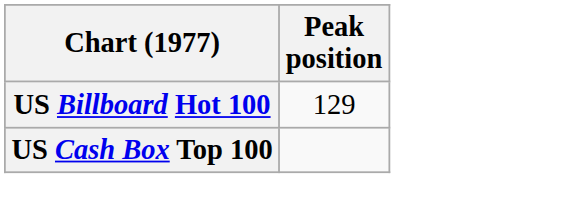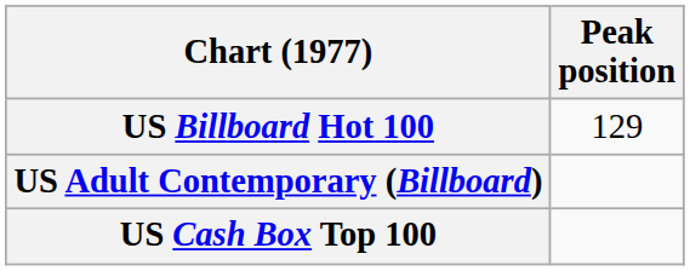 <table class="wikitable sortable plainrowheaders">
 <tr>
 <th align="left">Chart (1977)</th>
 <th align="center">Peak<br>position</th>
 </tr>
 <tr>
 <th scope= "row">US <em><a href='#'>Billboard</a></em> <a href='#'>Hot 100</a></th>
 <td style="text-align:center;">129</td>
 </tr>
 <tr>
+<th scope= "row">US <a href='#'>Adult Contemporary</a> (<em><a href='#'>Billboard</a></em>)</th>
+<td></td>
+</tr>
+<tr>
 <th scope= "row">US <a href='#'><em>Cash Box</em></a> Top 100</th>
 <td></td>
 </tr>
 </table>
